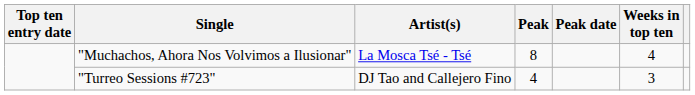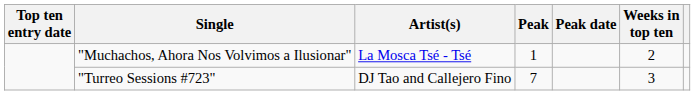 <table class="wikitable sortable">
 <tr>
 <th>Top ten<br>entry date</th>
 <th>Single</th>
 <th>Artist(s)</th>
 <th data-sort-type="number">Peak</th>
 <th>Peak date</th>
 <th data-sort-type="number">Weeks in<br>top ten</th>
 <th></th>
 </tr>
 <tr>
 <td rowspan="2"></td>
 <td>"Muchachos, Ahora Nos Volvimos a Ilusionar"</td>
 <td><a href='#'>La Mosca Tsé - Tsé</a></td>
-<td style="text-align:center;">8</td>
+<td style="text-align:center;">1</td>
 <td></td>
-<td style="text-align:center;">4</td>
+<td style="text-align:center;">2</td>
 <td style="text-align:center;"></td>
 </tr>
 <tr>
 <td>"Turreo Sessions #723"</td>
 <td>DJ Tao and Callejero Fino</td>
-<td style="text-align:center;">4</td>
+<td style="text-align:center;">7</td>
 <td></td>
 <td style="text-align:center;">3</td>
 <td style="text-align:center;"></td>
 </tr>
 </table>
